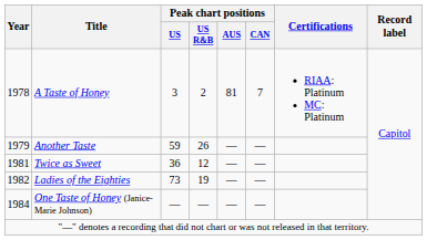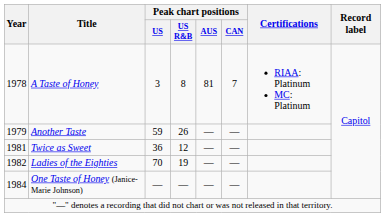 <table class="wikitable" style="text-align:center;">
 <tr>
 <th rowspan="2">Year</th>
 <th rowspan="2">Title</th>
 <th colspan="4">Peak chart positions</th>
 <th rowspan="2"><a href='#'>Certifications</a></th>
 <th rowspan="2">Record label</th>
 </tr>
 <tr style="font-size:smaller;">
 <th width="35"><a href='#'>US</a><br></th>
 <th width="35"><a href='#'>US<br>R&B</a><br></th>
 <th width="35"><a href='#'>AUS</a><br></th>
 <th width="35"><a href='#'>CAN</a><br></th>
 </tr>
 <tr>
 <td rowspan="1">1978</td>
 <td align="left"><em><a href='#'>A Taste of Honey</a></em></td>
 <td>3</td>
-<td>2</td>
+<td>8</td>
 <td>81</td>
 <td>7</td>
 <td align=left><br><ul><li><a href='#'>RIAA</a>: Platinum</li><li><a href='#'>MC</a>: Platinum</li></ul></td>
 <td rowspan="5"><a href='#'>Capitol</a></td>
 </tr>
 <tr>
 <td rowspan="1">1979</td>
 <td align="left"><em><a href='#'>Another Taste</a></em></td>
 <td>59</td>
 <td>26</td>
 <td>—</td>
 <td>—</td>
 <td align=left></td>
 </tr>
 <tr>
 <td rowspan="1">1981</td>
 <td align="left"><em><a href='#'>Twice as Sweet</a></em></td>
 <td>36</td>
 <td>12</td>
 <td>—</td>
 <td>—</td>
 <td align=left></td>
 </tr>
 <tr>
 <td rowspan="1">1982</td>
 <td align="left"><em><a href='#'>Ladies of the Eighties</a></em></td>
-<td>73</td>
+<td>70</td>
 <td>19</td>
 <td>—</td>
 <td>—</td>
 <td align=left></td>
 </tr>
 <tr>
 <td rowspan="1">1984</td>
 <td align="left"><em><a href='#'>One Taste of Honey</a></em> <small>(Janice-Marie Johnson)</small></td>
 <td>—</td>
 <td>—</td>
 <td>—</td>
 <td>—</td>
 <td align=left></td>
 </tr>
 <tr>
 <td colspan="15" style="font-size:90%">"—" denotes a recording that did not chart or was not released in that territory.</td>
 </tr>
 </table>
